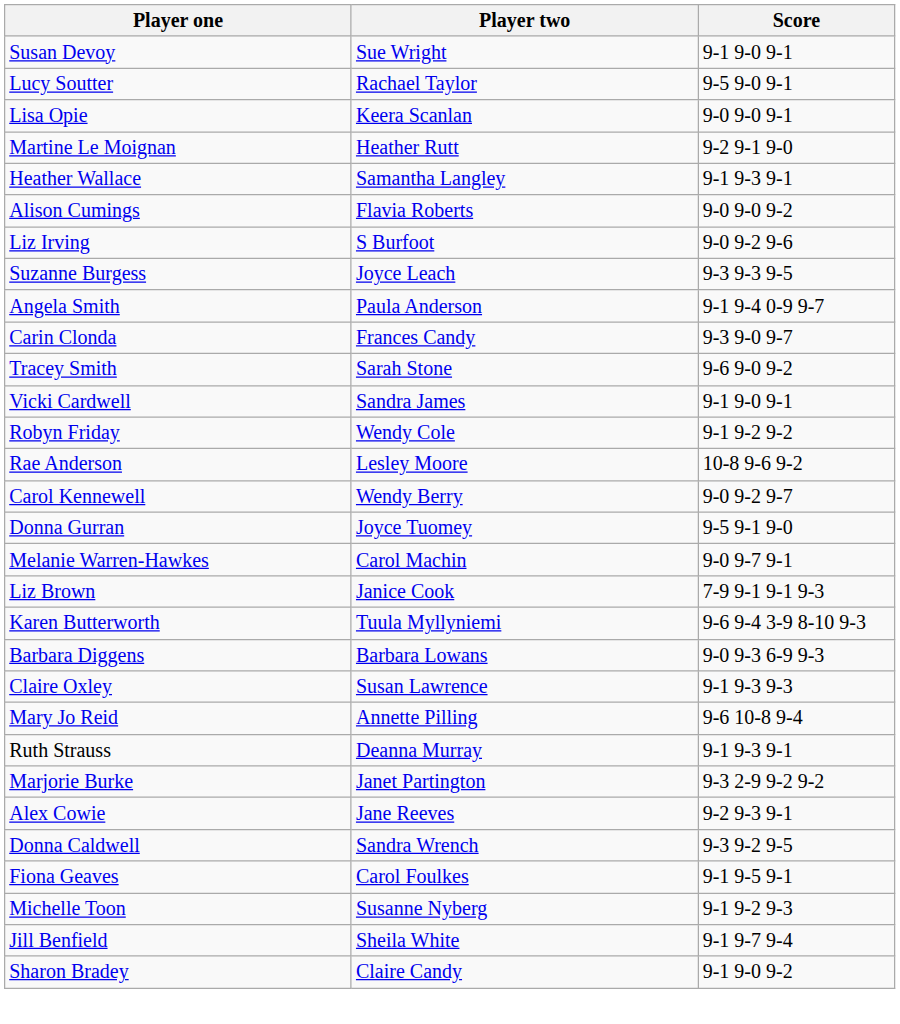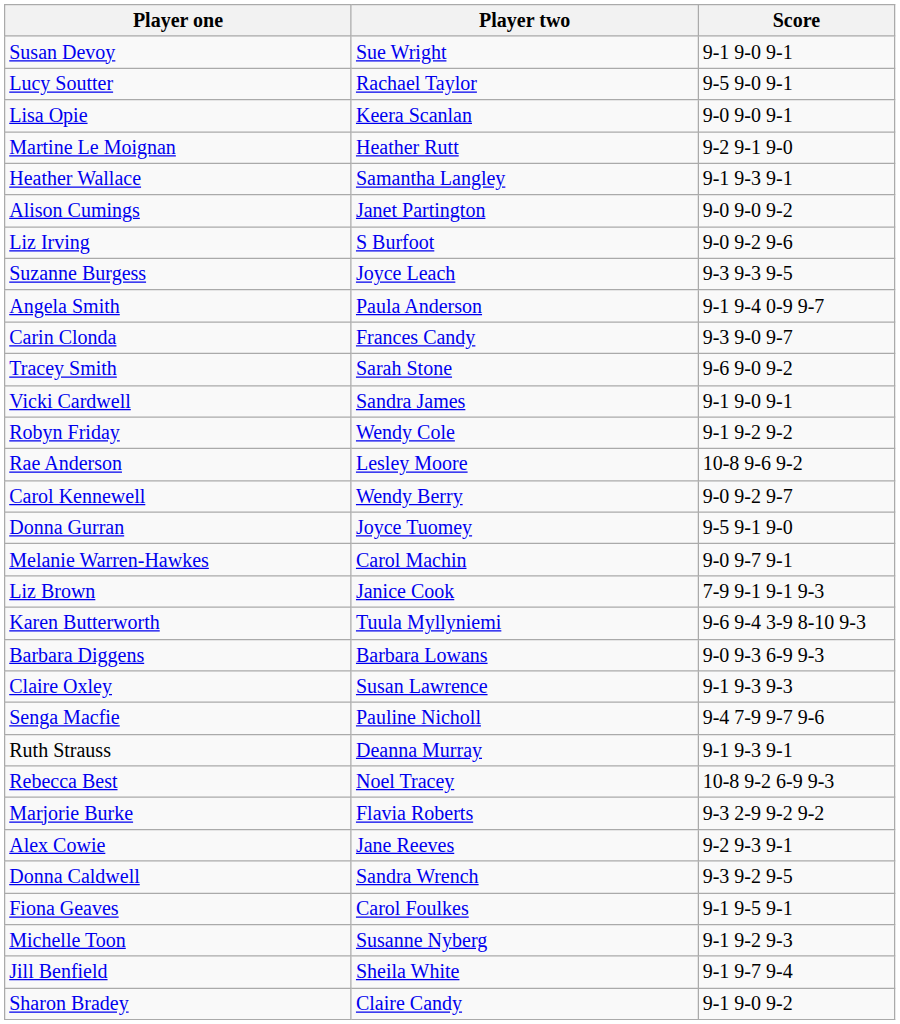 <table class="wikitable">
 <tr>
 <th width=270>Player one</th>
 <th width=270>Player two</th>
 <th width=150>Score</th>
 </tr>
 <tr>
 <td> <a href='#'>Susan Devoy</a></td>
 <td> <a href='#'>Sue Wright</a></td>
 <td>9-1 9-0 9-1</td>
 </tr>
 <tr>
 <td> <a href='#'>Lucy Soutter</a></td>
 <td> <a href='#'>Rachael Taylor</a></td>
 <td>9-5 9-0 9-1</td>
 </tr>
 <tr>
 <td> <a href='#'>Lisa Opie</a></td>
 <td> <a href='#'>Keera Scanlan</a></td>
 <td>9-0 9-0 9-1</td>
 </tr>
 <tr>
 <td> <a href='#'>Martine Le Moignan</a></td>
 <td> <a href='#'>Heather Rutt</a></td>
 <td>9-2 9-1 9-0</td>
 </tr>
 <tr>
 <td> <a href='#'>Heather Wallace</a></td>
 <td> <a href='#'>Samantha Langley</a></td>
 <td>9-1 9-3 9-1</td>
 </tr>
 <tr>
 <td> <a href='#'>Alison Cumings</a></td>
-<td> <a href='#'>Flavia Roberts</a></td>
+<td> <a href='#'>Janet Partington</a></td>
 <td>9-0 9-0 9-2</td>
 </tr>
 <tr>
 <td> <a href='#'>Liz Irving</a></td>
 <td> <a href='#'>S Burfoot</a></td>
 <td>9-0 9-2 9-6</td>
 </tr>
 <tr>
 <td> <a href='#'>Suzanne Burgess</a></td>
 <td> <a href='#'>Joyce Leach</a></td>
 <td>9-3 9-3 9-5</td>
 </tr>
 <tr>
 <td> <a href='#'>Angela Smith</a></td>
 <td> <a href='#'>Paula Anderson</a></td>
 <td>9-1 9-4 0-9 9-7</td>
 </tr>
 <tr>
 <td> <a href='#'>Carin Clonda</a></td>
 <td> <a href='#'>Frances Candy</a></td>
 <td>9-3 9-0 9-7</td>
 </tr>
 <tr>
 <td> <a href='#'>Tracey Smith</a></td>
 <td> <a href='#'>Sarah Stone</a></td>
 <td>9-6 9-0 9-2</td>
 </tr>
 <tr>
 <td> <a href='#'>Vicki Cardwell</a></td>
 <td> <a href='#'>Sandra James</a></td>
 <td>9-1 9-0 9-1</td>
 </tr>
 <tr>
 <td> <a href='#'>Robyn Friday</a></td>
 <td> <a href='#'>Wendy Cole</a></td>
 <td>9-1 9-2 9-2</td>
 </tr>
 <tr>
 <td> <a href='#'>Rae Anderson</a></td>
 <td> <a href='#'>Lesley Moore</a></td>
 <td>10-8 9-6 9-2</td>
 </tr>
 <tr>
 <td> <a href='#'>Carol Kennewell</a></td>
 <td> <a href='#'>Wendy Berry</a></td>
 <td>9-0 9-2 9-7</td>
 </tr>
 <tr>
 <td> <a href='#'>Donna Gurran</a></td>
 <td> <a href='#'>Joyce Tuomey</a></td>
 <td>9-5 9-1 9-0</td>
 </tr>
 <tr>
 <td> <a href='#'>Melanie Warren-Hawkes</a></td>
 <td> <a href='#'>Carol Machin</a></td>
 <td>9-0 9-7 9-1</td>
 </tr>
 <tr>
 <td> <a href='#'>Liz Brown</a></td>
 <td> <a href='#'>Janice Cook</a></td>
 <td>7-9 9-1 9-1 9-3</td>
 </tr>
 <tr>
 <td> <a href='#'>Karen Butterworth</a></td>
 <td> <a href='#'>Tuula Myllyniemi</a></td>
 <td>9-6 9-4 3-9 8-10 9-3</td>
 </tr>
 <tr>
 <td> <a href='#'>Barbara Diggens</a></td>
 <td> <a href='#'>Barbara Lowans</a></td>
 <td>9-0 9-3 6-9 9-3</td>
 </tr>
 <tr>
 <td> <a href='#'>Claire Oxley</a></td>
 <td> <a href='#'>Susan Lawrence</a></td>
 <td>9-1 9-3 9-3</td>
 </tr>
 <tr>
-<td> <a href='#'>Mary Jo Reid</a></td>
-<td> <a href='#'>Annette Pilling</a></td>
-<td>9-6 10-8 9-4</td>
+<td> <a href='#'>Senga Macfie</a></td>
+<td> <a href='#'>Pauline Nicholl</a></td>
+<td>9-4 7-9 9-7 9-6</td>
 </tr>
 <tr>
 <td> Ruth Strauss</td>
 <td> <a href='#'>Deanna Murray</a></td>
 <td>9-1 9-3 9-1</td>
 </tr>
 <tr>
+<td> <a href='#'>Rebecca Best</a></td>
+<td> <a href='#'>Noel Tracey</a></td>
+<td>10-8 9-2 6-9 9-3</td>
+</tr>
+<tr>
 <td> <a href='#'>Marjorie Burke</a></td>
-<td> <a href='#'>Janet Partington</a></td>
+<td> <a href='#'>Flavia Roberts</a></td>
 <td>9-3 2-9 9-2 9-2</td>
 </tr>
 <tr>
 <td> <a href='#'>Alex Cowie</a></td>
 <td> <a href='#'>Jane Reeves</a></td>
 <td>9-2 9-3 9-1</td>
 </tr>
 <tr>
 <td> <a href='#'>Donna Caldwell</a></td>
 <td> <a href='#'>Sandra Wrench</a></td>
 <td>9-3 9-2 9-5</td>
 </tr>
 <tr>
 <td> <a href='#'>Fiona Geaves</a></td>
 <td> <a href='#'>Carol Foulkes</a></td>
 <td>9-1 9-5 9-1</td>
 </tr>
 <tr>
 <td> <a href='#'>Michelle Toon</a></td>
 <td> <a href='#'>Susanne Nyberg</a></td>
 <td>9-1 9-2 9-3</td>
 </tr>
 <tr>
 <td> <a href='#'>Jill Benfield</a></td>
 <td> <a href='#'>Sheila White</a></td>
 <td>9-1 9-7 9-4</td>
 </tr>
 <tr>
 <td> <a href='#'>Sharon Bradey</a></td>
 <td> <a href='#'>Claire Candy</a></td>
 <td>9-1 9-0 9-2</td>
 </tr>
 </table>
